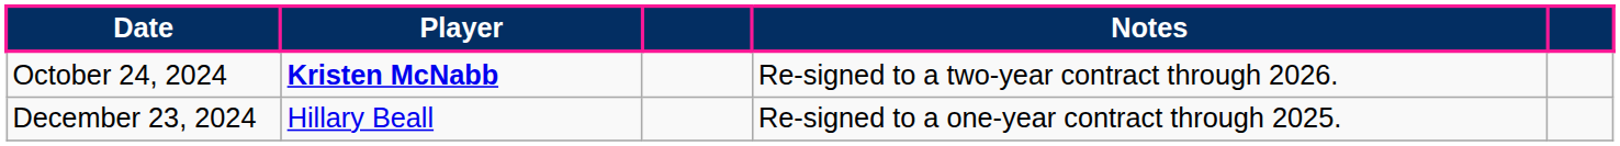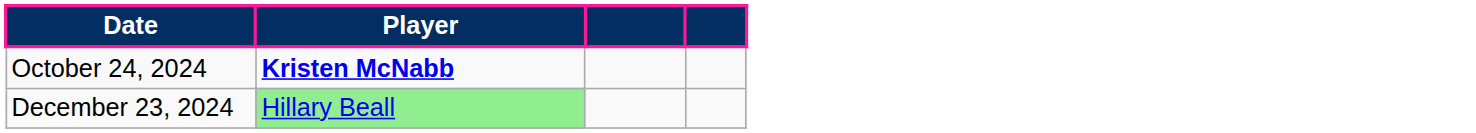 <table class="wikitable sortable">
 <tr>
 <th style="background:#032E62; color:white; border:2px solid #FC1896; width:150px;" data-sort-type="date">Date</th>
 <th style="background:#032E62; color:white; border:2px solid #FC1896; width:200px;">Player</th>
 <th style="background:#032E62; color:white; border:2px solid #FC1896; width:55px;"></th>
-<th style="background:#032E62; color:white; border:2px solid #FC1896; width:450px;">Notes</th>
 <th style="background:#032E62; color:white; border:2px solid #FC1896; width:30px;"></th>
 </tr>
 <tr>
 <td>October 24, 2024</td>
 <td><strong> <a href='#'>Kristen McNabb</a></strong></td>
 <td></td>
-<td>Re-signed to a two-year contract through 2026.</td>
 <td></td>
 </tr>
 <tr>
 <td>December 23, 2024</td>
-<td> <a href='#'>Hillary Beall</a></td>
+<td style="background: lightgreen;"> <a href='#'>Hillary Beall</a></td>
 <td></td>
-<td>Re-signed to a one-year contract through 2025.</td>
 <td></td>
 </tr>
 </table>
